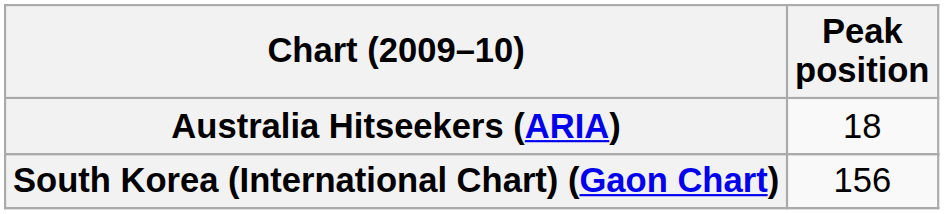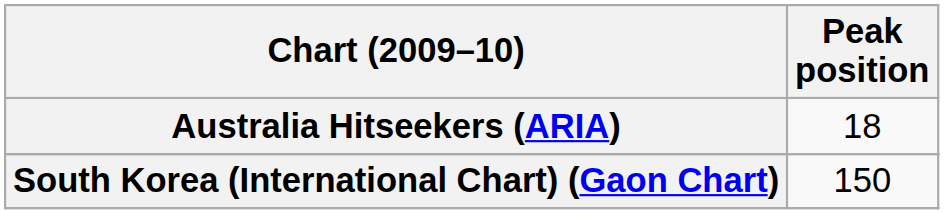 <table class="wikitable sortable plainrowheaders" style="text-align:center">
 <tr>
 <th scope="col">Chart (2009–10)</th>
 <th scope="col">Peak<br> position</th>
 </tr>
 <tr>
 <th scope="row">Australia Hitseekers (<a href='#'>ARIA</a>)</th>
 <td>18</td>
 </tr>
 <tr>
 </tr>
 <tr>
 <th scope="row">South Korea (International Chart) (<a href='#'>Gaon Chart</a>)</th>
-<td>156</td>
+<td>150</td>
 </tr>
 <tr>
 </tr>
 </table>
